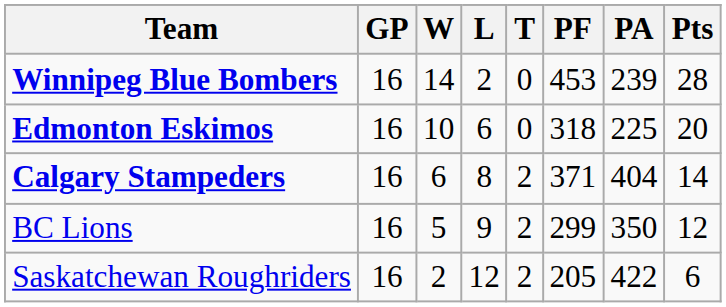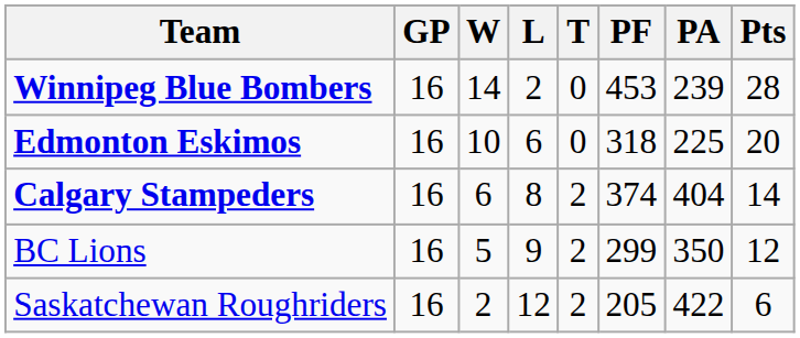 <table class="wikitable" valign="top">
 <tr>
 <th>Team</th>
 <th>GP</th>
 <th>W</th>
 <th>L</th>
 <th>T</th>
 <th>PF</th>
 <th>PA</th>
 <th>Pts</th>
 </tr>
 <tr align="center">
 <td align="left"><strong><a href='#'>Winnipeg Blue Bombers</a></strong></td>
 <td>16</td>
 <td>14</td>
 <td>2</td>
 <td>0</td>
 <td>453</td>
 <td>239</td>
 <td>28</td>
 </tr>
 <tr align="center">
 <td align="left"><strong><a href='#'>Edmonton Eskimos</a></strong></td>
 <td>16</td>
 <td>10</td>
 <td>6</td>
 <td>0</td>
 <td>318</td>
 <td>225</td>
 <td>20</td>
 </tr>
 <tr align="center">
 <td align="left"><strong><a href='#'>Calgary Stampeders</a></strong></td>
 <td>16</td>
 <td>6</td>
 <td>8</td>
 <td>2</td>
-<td>371</td>
+<td>374</td>
 <td>404</td>
 <td>14</td>
 </tr>
 <tr align="center">
 <td align="left"><a href='#'>BC Lions</a></td>
 <td>16</td>
 <td>5</td>
 <td>9</td>
 <td>2</td>
 <td>299</td>
 <td>350</td>
 <td>12</td>
 </tr>
 <tr align="center">
 <td align="left"><a href='#'>Saskatchewan Roughriders</a></td>
 <td>16</td>
 <td>2</td>
 <td>12</td>
 <td>2</td>
 <td>205</td>
 <td>422</td>
 <td>6</td>
 </tr>
 </table>
